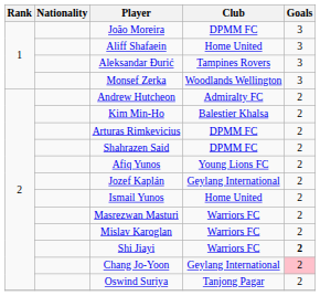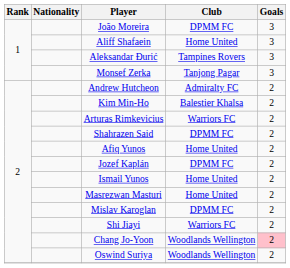 <table class="wikitable" style="text-align:center">
 <tr>
 <th>Rank</th>
 <th>Nationality</th>
 <th>Player</th>
 <th>Club</th>
 <th>Goals</th>
 </tr>
 <tr>
 <td rowspan="4">1</td>
 <td></td>
 <td><a href='#'>João Moreira</a></td>
 <td> <a href='#'>DPMM FC</a></td>
 <td>3</td>
 </tr>
 <tr>
 <td></td>
 <td><a href='#'>Aliff Shafaein</a></td>
 <td><a href='#'>Home United</a></td>
 <td>3</td>
 </tr>
 <tr>
 <td></td>
 <td><a href='#'>Aleksandar Đurić</a></td>
 <td><a href='#'>Tampines Rovers</a></td>
 <td>3</td>
 </tr>
 <tr>
 <td></td>
 <td><a href='#'>Monsef Zerka</a></td>
-<td><a href='#'>Woodlands Wellington</a></td>
+<td><a href='#'>Tanjong Pagar</a></td>
 <td>3</td>
 </tr>
 <tr>
 <td rowspan="12">2</td>
 <td></td>
 <td><a href='#'>Andrew Hutcheon</a></td>
 <td><a href='#'>Admiralty FC</a></td>
 <td>2</td>
 </tr>
 <tr>
 <td></td>
 <td><a href='#'>Kim Min-Ho</a></td>
 <td><a href='#'>Balestier Khalsa</a></td>
 <td>2</td>
 </tr>
 <tr>
 <td></td>
 <td><a href='#'>Arturas Rimkevicius</a></td>
-<td> <a href='#'>DPMM FC</a></td>
+<td><a href='#'>Warriors FC</a></td>
 <td>2</td>
 </tr>
 <tr>
 <td></td>
 <td><a href='#'>Shahrazen Said</a></td>
 <td> <a href='#'>DPMM FC</a></td>
 <td>2</td>
 </tr>
 <tr>
 <td></td>
 <td><a href='#'>Afiq Yunos</a></td>
-<td> <a href='#'>Young Lions FC</a></td>
+<td><a href='#'>Home United</a></td>
 <td>2</td>
 </tr>
 <tr>
 <td></td>
 <td><a href='#'>Jozef Kaplán</a></td>
-<td><a href='#'>Geylang International</a></td>
+<td> <a href='#'>DPMM FC</a></td>
 <td>2</td>
 </tr>
 <tr>
 <td></td>
 <td><a href='#'>Ismail Yunos</a></td>
 <td><a href='#'>Home United</a></td>
 <td>2</td>
 </tr>
 <tr>
 <td></td>
 <td><a href='#'>Masrezwan Masturi</a></td>
-<td><a href='#'>Warriors FC</a></td>
+<td><a href='#'>Home United</a></td>
 <td>2</td>
 </tr>
 <tr>
 <td></td>
 <td><a href='#'>Mislav Karoglan</a></td>
-<td><a href='#'>Warriors FC</a></td>
+<td> <a href='#'>DPMM FC</a></td>
 <td>2</td>
 </tr>
 <tr>
 <td></td>
 <td><a href='#'>Shi Jiayi</a></td>
 <td><a href='#'>Warriors FC</a></td>
-<td><strong>2</strong></td>
+<td>2</td>
 </tr>
 <tr>
 <td></td>
 <td><a href='#'>Chang Jo-Yoon</a></td>
-<td><a href='#'>Geylang International</a></td>
+<td><a href='#'>Woodlands Wellington</a></td>
 <td style="background: pink;">2</td>
 </tr>
 <tr>
 <td></td>
 <td><a href='#'>Oswind Suriya</a></td>
-<td><a href='#'>Tanjong Pagar</a></td>
+<td><a href='#'>Woodlands Wellington</a></td>
 <td>2</td>
 </tr>
 <tr>
 </tr>
 </table>
